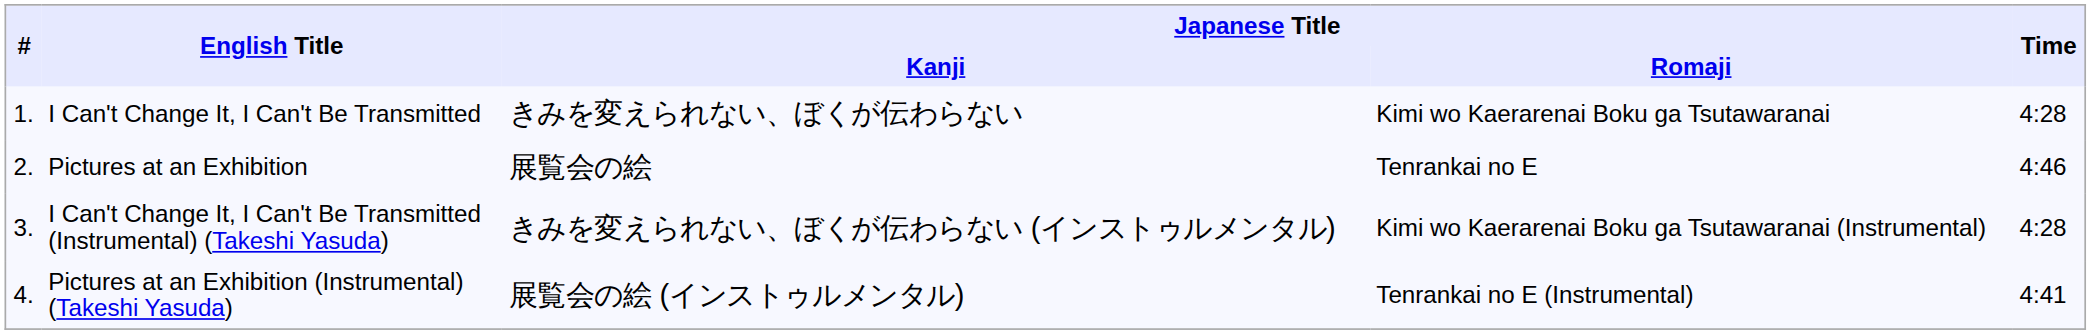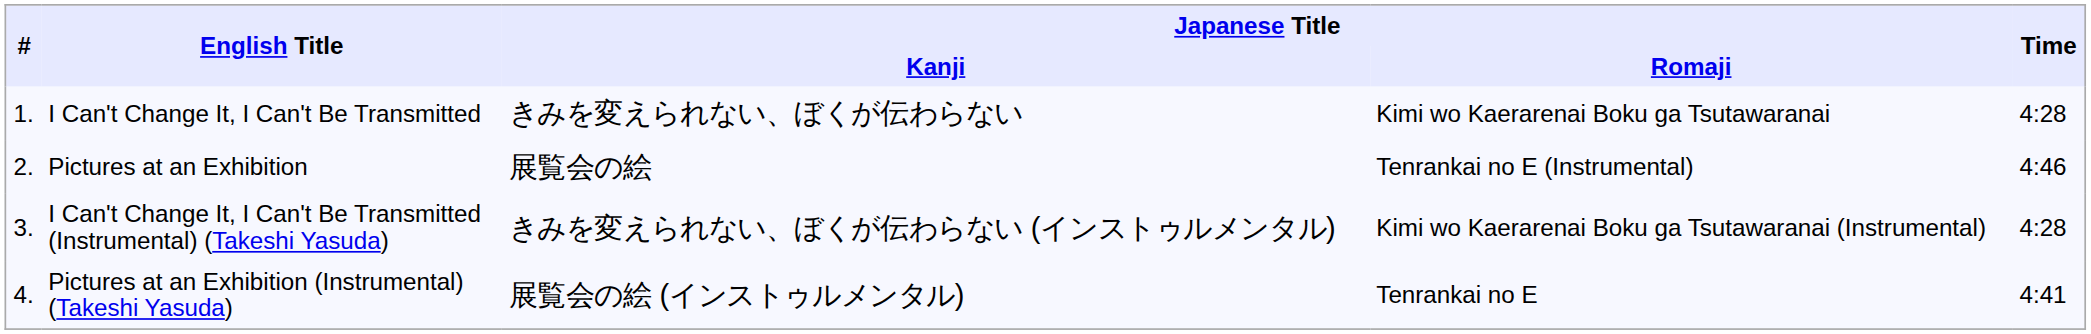 <table border="0" cellpadding="4" cellspacing="0"  style="border:1px #aaa solid; border-collapse:collapse; padding:0.2em; margin:0 1em 1em; background:#f7f8ff; font-size:0.9em; width:98%;">
 <tr style="vertical-align:middle; background:#e6e9ff;">
 <th rowspan="2">#</th>
 <th rowspan="2"><a href='#'>English</a> Title</th>
 <th colspan="2"><a href='#'>Japanese</a> Title</th>
 <th rowspan="2">Time</th>
 </tr>
 <tr style="background:#e6e9ff;">
 <th><a href='#'>Kanji</a></th>
 <th><a href='#'>Romaji</a></th>
 </tr>
 <tr>
 <td>1.</td>
 <td>I Can't Change It, I Can't Be Transmitted</td>
 <td style="font-size: 120%;">きみを変えられない、ぼくが伝わらない</td>
 <td>Kimi wo Kaerarenai Boku ga Tsutawaranai</td>
 <td>4:28</td>
 </tr>
 <tr>
 <td>2.</td>
 <td>Pictures at an Exhibition</td>
 <td style="font-size: 120%;">展覧会の絵</td>
-<td>Tenrankai no E</td>
+<td>Tenrankai no E (Instrumental)</td>
 <td>4:46</td>
 </tr>
 <tr>
 <td>3.</td>
 <td>I Can't Change It, I Can't Be Transmitted<br>(Instrumental) (<a href='#'>Takeshi Yasuda</a>)</td>
 <td style="font-size: 120%;">きみを変えられない、ぼくが伝わらない (インストゥルメンタル)</td>
 <td>Kimi wo Kaerarenai Boku ga Tsutawaranai (Instrumental)</td>
 <td>4:28</td>
 </tr>
 <tr>
 <td>4.</td>
 <td>Pictures at an Exhibition (Instrumental)<br>(<a href='#'>Takeshi Yasuda</a>)</td>
 <td style="font-size: 120%;">展覧会の絵 (インストゥルメンタル)</td>
-<td>Tenrankai no E (Instrumental)</td>
+<td>Tenrankai no E</td>
 <td>4:41</td>
 </tr>
 </table>
